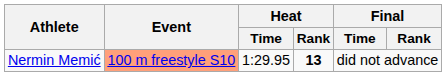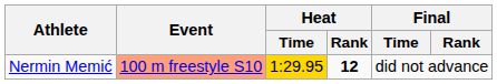 <table class=wikitable style="font-size:90%">
 <tr>
 <th rowspan="2">Athlete</th>
 <th rowspan="2">Event</th>
 <th colspan="2">Heat</th>
 <th colspan="2">Final</th>
 </tr>
 <tr style="font-size:95%">
 <th>Time</th>
 <th>Rank</th>
 <th>Time</th>
 <th>Rank</th>
 </tr>
 <tr align=center>
 <td align=left><a href='#'>Nermin Memić</a></td>
 <td align=left style="background: lightsalmon;"><a href='#'>100 m freestyle S10</a></td>
-<td>1:29.95</td>
-<td><strong>13</strong></td>
+<td style="background: gold;">1:29.95</td>
+<td><strong>12</strong></td>
 <td colspan=2>did not advance</td>
 </tr>
 </table>
